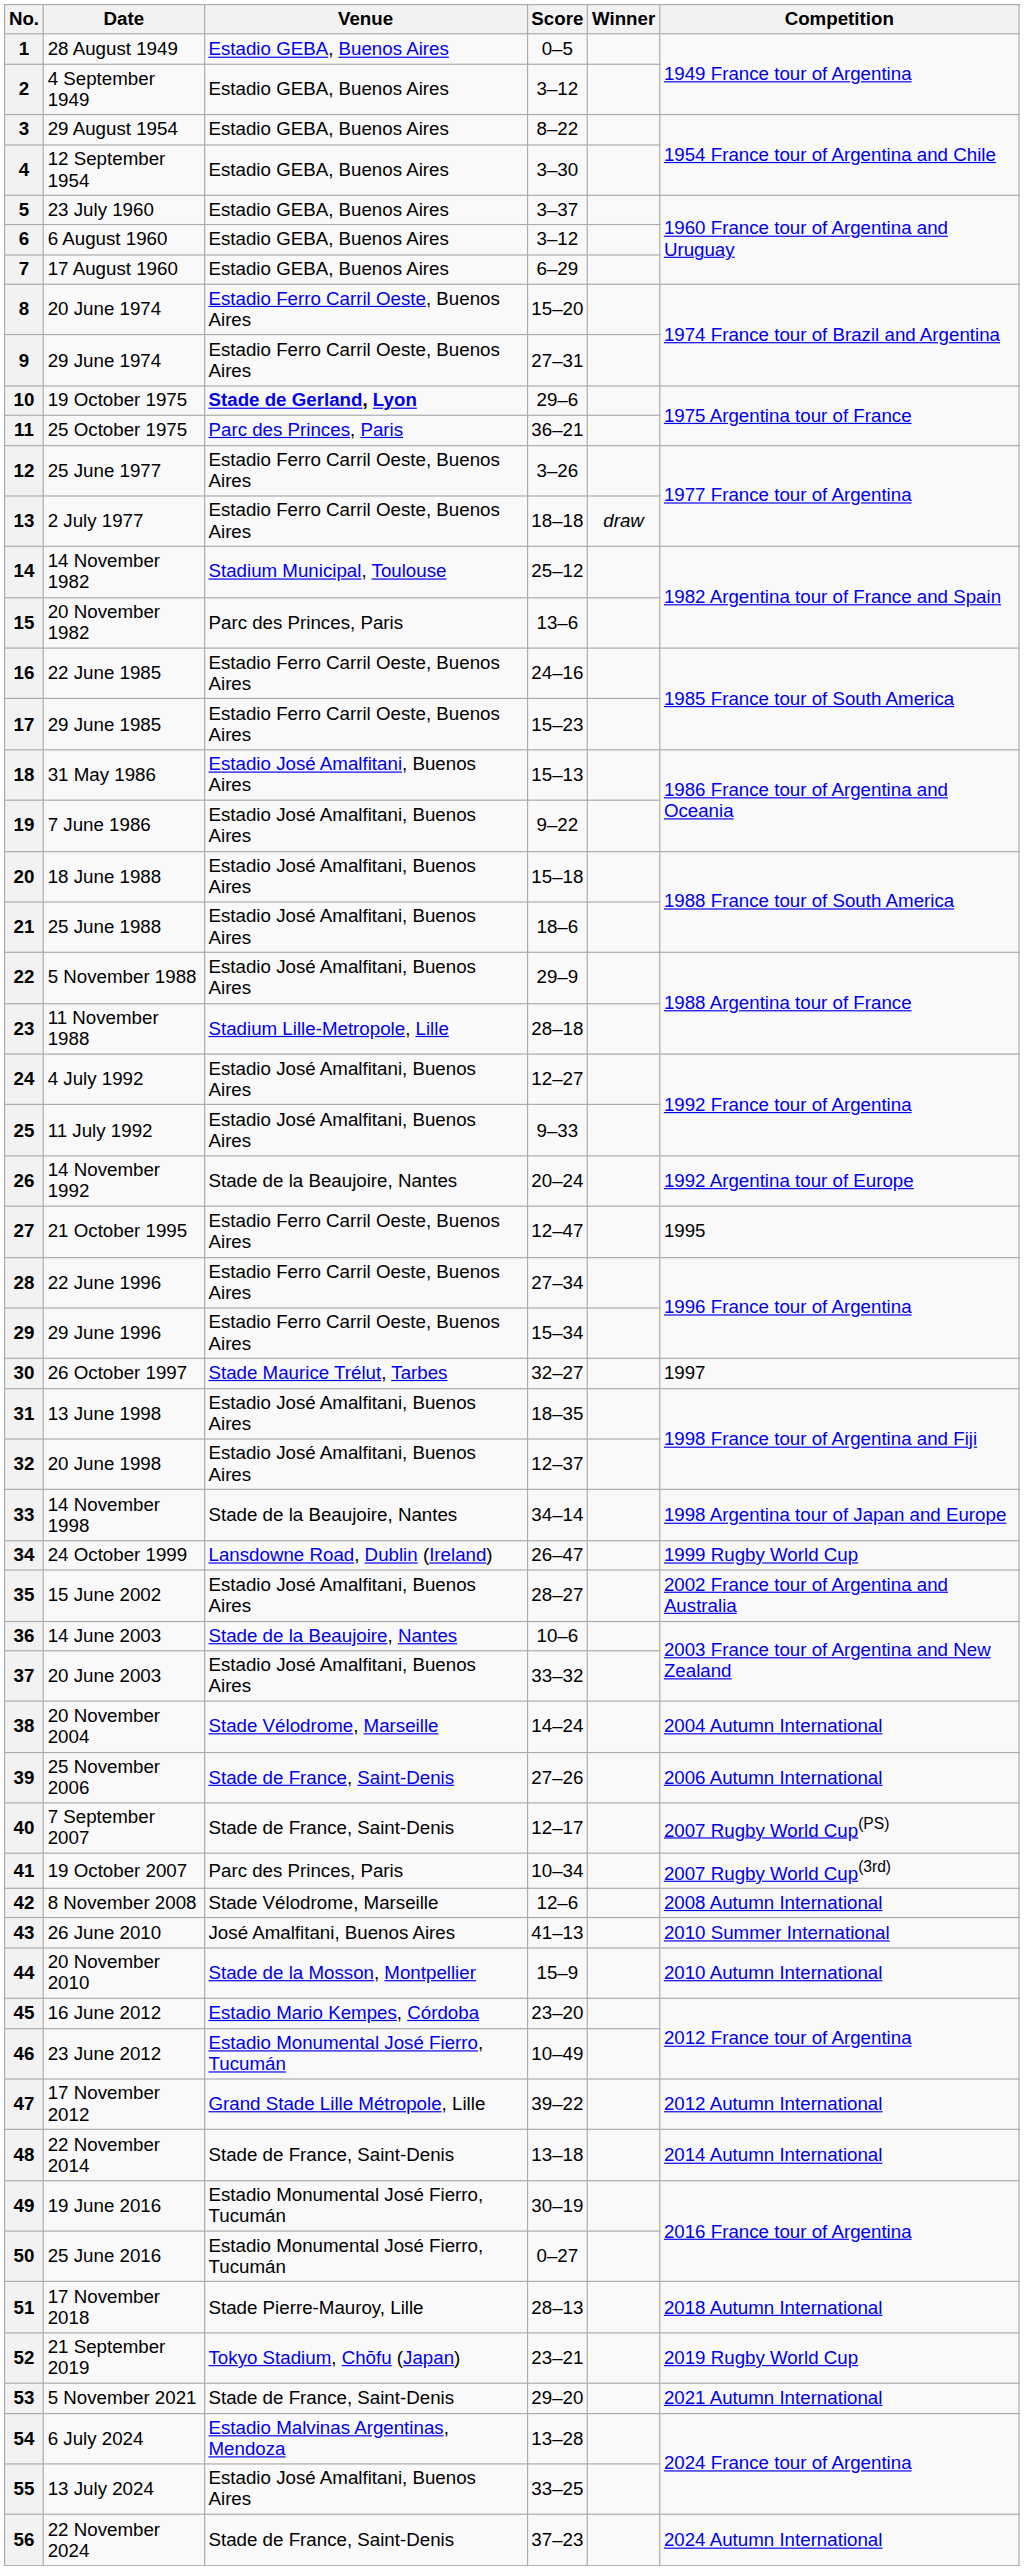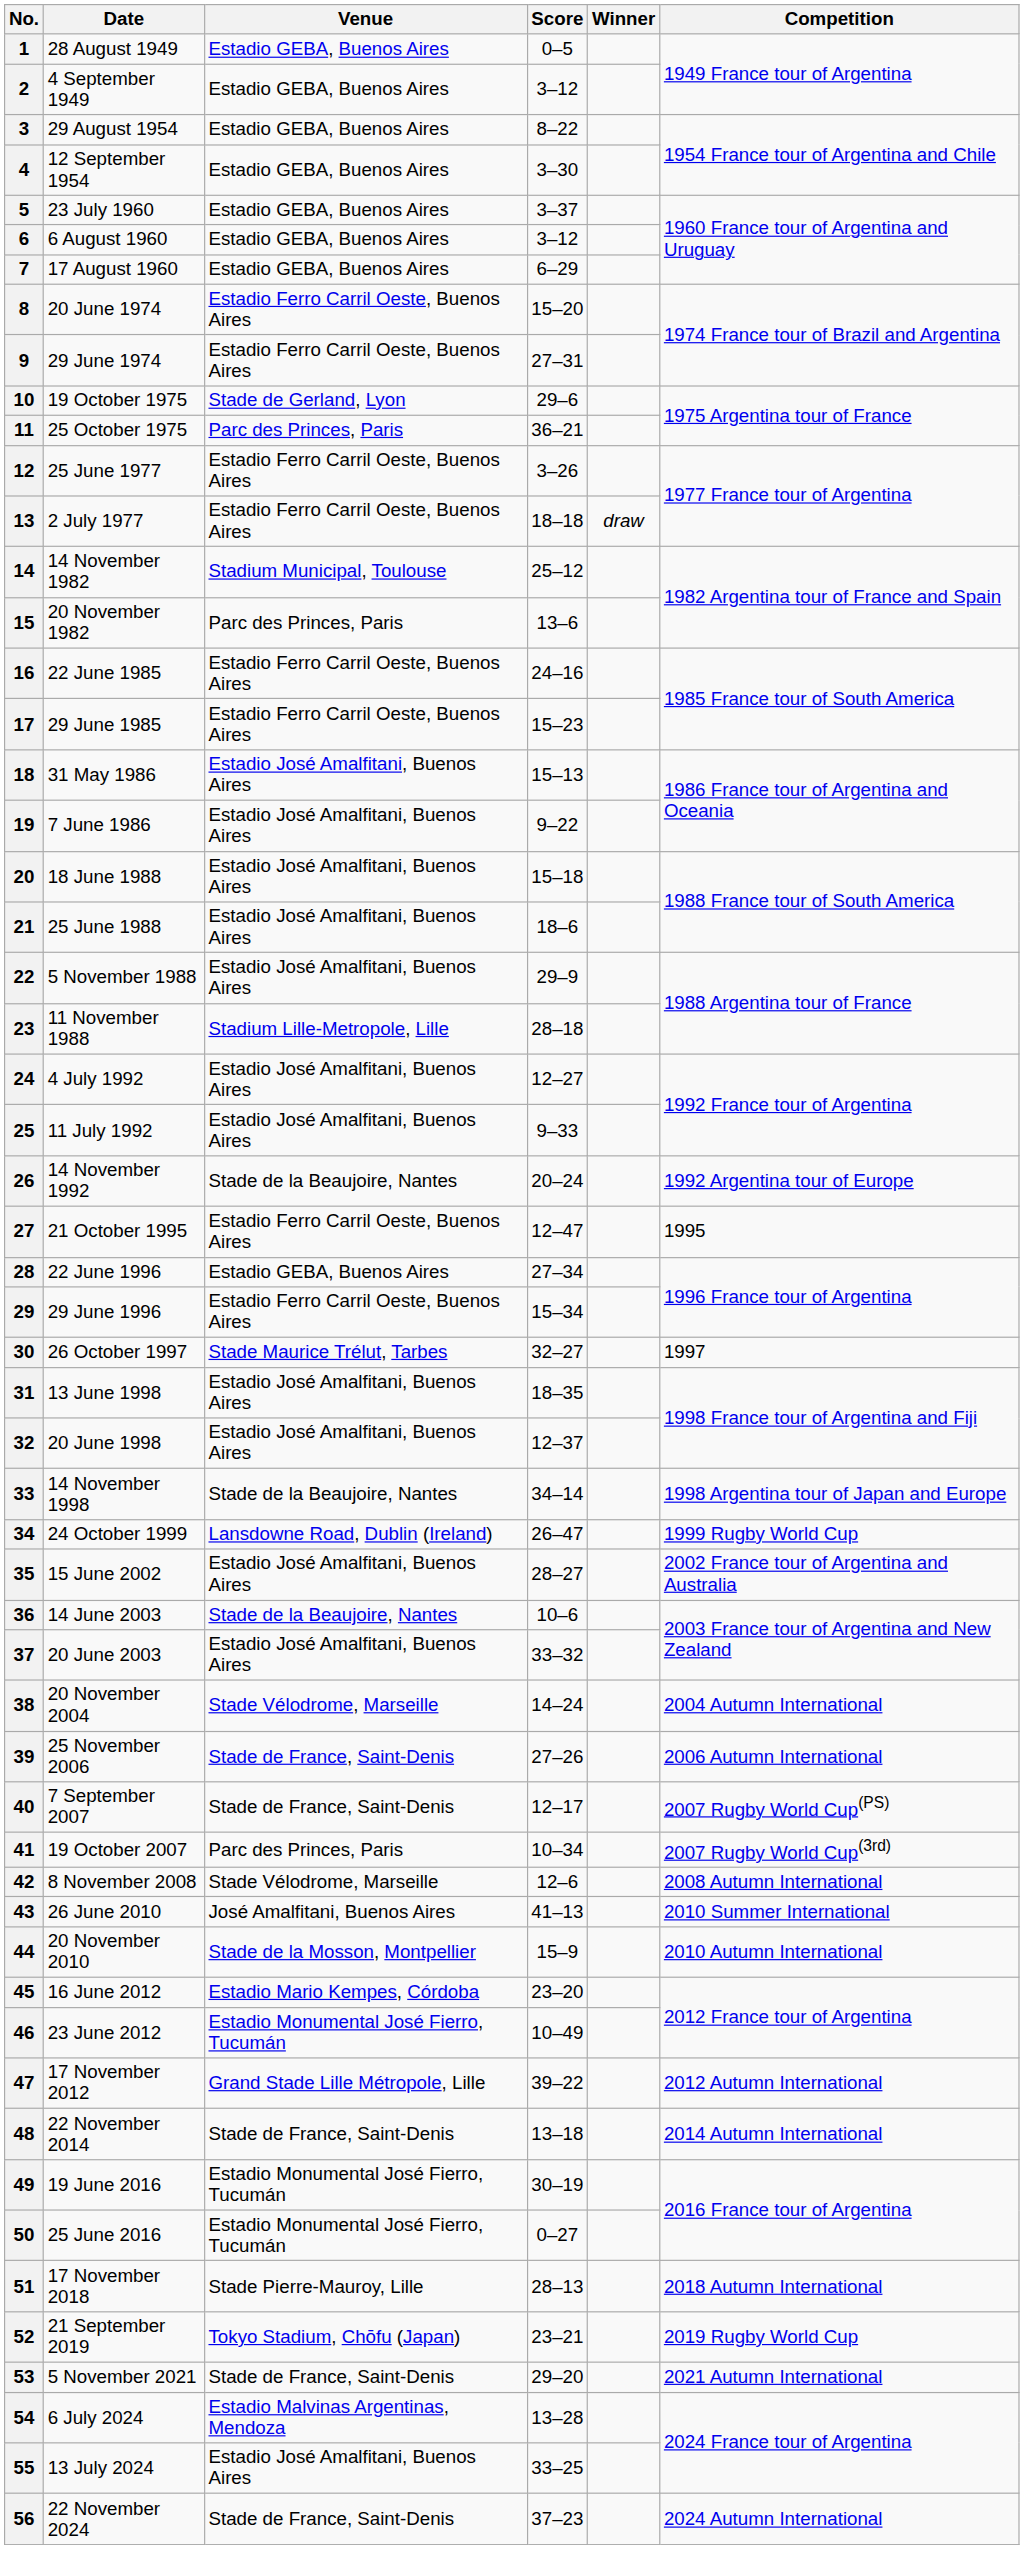 <table class="wikitable">
 <tr>
 <th>No.</th>
 <th>Date</th>
 <th>Venue</th>
 <th>Score</th>
 <th>Winner</th>
 <th>Competition</th>
 </tr>
 <tr>
 <th>1</th>
 <td>28 August 1949</td>
 <td><a href='#'>Estadio GEBA</a>, <a href='#'>Buenos Aires</a></td>
 <td align="center">0–5</td>
 <td></td>
 <td rowspan=2><a href='#'>1949 France tour of Argentina</a></td>
 </tr>
 <tr>
 <th>2</th>
 <td>4 September 1949</td>
 <td>Estadio GEBA, Buenos Aires</td>
 <td align="center">3–12</td>
 <td></td>
 </tr>
 <tr>
 <th>3</th>
 <td>29 August 1954</td>
 <td>Estadio GEBA, Buenos Aires</td>
 <td align="center">8–22</td>
 <td></td>
 <td rowspan=2><a href='#'>1954 France tour of Argentina and Chile</a></td>
 </tr>
 <tr>
 <th>4</th>
 <td>12 September 1954</td>
 <td>Estadio GEBA, Buenos Aires</td>
 <td align="center">3–30</td>
 <td></td>
 </tr>
 <tr>
 <th>5</th>
 <td>23 July 1960</td>
 <td>Estadio GEBA, Buenos Aires</td>
 <td align="center">3–37</td>
 <td></td>
 <td rowspan=3><a href='#'>1960 France tour of Argentina and Uruguay</a></td>
 </tr>
 <tr>
 <th>6</th>
 <td>6 August 1960</td>
 <td>Estadio GEBA, Buenos Aires</td>
 <td align="center">3–12</td>
 <td></td>
 </tr>
 <tr>
 <th>7</th>
 <td>17 August 1960</td>
 <td>Estadio GEBA, Buenos Aires</td>
 <td align="center">6–29</td>
 <td></td>
 </tr>
 <tr>
 <th>8</th>
 <td>20 June 1974</td>
 <td><a href='#'>Estadio Ferro Carril Oeste</a>, Buenos Aires</td>
 <td align="center">15–20</td>
 <td></td>
 <td rowspan=2><a href='#'>1974 France tour of Brazil and Argentina</a></td>
 </tr>
 <tr>
 <th>9</th>
 <td>29 June 1974</td>
 <td>Estadio Ferro Carril Oeste, Buenos Aires</td>
 <td align="center">27–31</td>
 <td></td>
 </tr>
 <tr>
 <th>10</th>
 <td>19 October 1975</td>
-<td><strong><a href='#'>Stade de Gerland</a>, <a href='#'>Lyon</a></strong></td>
+<td><a href='#'>Stade de Gerland</a>, <a href='#'>Lyon</a></td>
 <td align="center">29–6</td>
 <td></td>
 <td rowspan=2><a href='#'>1975 Argentina tour of France</a></td>
 </tr>
 <tr>
 <th>11</th>
 <td>25 October 1975</td>
 <td><a href='#'>Parc des Princes</a>, <a href='#'>Paris</a></td>
 <td align="center">36–21</td>
 <td></td>
 </tr>
 <tr>
 <th>12</th>
 <td>25 June 1977</td>
 <td>Estadio Ferro Carril Oeste, Buenos Aires</td>
 <td align="center">3–26</td>
 <td></td>
 <td rowspan=2><a href='#'>1977 France tour of Argentina</a></td>
 </tr>
 <tr>
 <th>13</th>
 <td>2 July 1977</td>
 <td>Estadio Ferro Carril Oeste, Buenos Aires</td>
 <td align="center">18–18</td>
 <td align="center"><em>draw</em></td>
 </tr>
 <tr>
 <th>14</th>
 <td>14 November 1982</td>
 <td><a href='#'>Stadium Municipal</a>, <a href='#'>Toulouse</a></td>
 <td align="center">25–12</td>
 <td></td>
 <td rowspan=2><a href='#'>1982 Argentina tour of France and Spain</a></td>
 </tr>
 <tr>
 <th>15</th>
 <td>20 November 1982</td>
 <td>Parc des Princes, Paris</td>
 <td align="center">13–6</td>
 <td></td>
 </tr>
 <tr>
 <th>16</th>
 <td>22 June 1985</td>
 <td>Estadio Ferro Carril Oeste, Buenos Aires</td>
 <td align="center">24–16</td>
 <td></td>
 <td rowspan=2><a href='#'>1985 France tour of South America</a></td>
 </tr>
 <tr>
 <th>17</th>
 <td>29 June 1985</td>
 <td>Estadio Ferro Carril Oeste, Buenos Aires</td>
 <td align="center">15–23</td>
 <td></td>
 </tr>
 <tr>
 <th>18</th>
 <td>31 May 1986</td>
 <td><a href='#'>Estadio José Amalfitani</a>, Buenos Aires</td>
 <td align="center">15–13</td>
 <td></td>
 <td rowspan=2><a href='#'>1986 France tour of Argentina and Oceania</a></td>
 </tr>
 <tr>
 <th>19</th>
 <td>7 June 1986</td>
 <td>Estadio José Amalfitani, Buenos Aires</td>
 <td align="center">9–22</td>
 <td></td>
 </tr>
 <tr>
 <th>20</th>
 <td>18 June 1988</td>
 <td>Estadio José Amalfitani, Buenos Aires</td>
 <td align="center">15–18</td>
 <td></td>
 <td rowspan=2><a href='#'>1988 France tour of South America</a></td>
 </tr>
 <tr>
 <th>21</th>
 <td>25 June 1988</td>
 <td>Estadio José Amalfitani, Buenos Aires</td>
 <td align="center">18–6</td>
 <td></td>
 </tr>
 <tr>
 <th>22</th>
 <td>5 November 1988</td>
 <td>Estadio José Amalfitani, Buenos Aires</td>
 <td align="center">29–9</td>
 <td></td>
 <td rowspan=2><a href='#'>1988 Argentina tour of France</a></td>
 </tr>
 <tr>
 <th>23</th>
 <td>11 November 1988</td>
 <td><a href='#'>Stadium Lille-Metropole</a>, <a href='#'>Lille</a></td>
 <td align="center">28–18</td>
 <td></td>
 </tr>
 <tr>
 <th>24</th>
 <td>4 July 1992</td>
 <td>Estadio José Amalfitani, Buenos Aires</td>
 <td align="center">12–27</td>
 <td></td>
 <td rowspan=2><a href='#'>1992 France tour of Argentina</a></td>
 </tr>
 <tr>
 <th>25</th>
 <td>11 July 1992</td>
 <td>Estadio José Amalfitani, Buenos Aires</td>
 <td align="center">9–33</td>
 <td></td>
 </tr>
 <tr>
 <th>26</th>
 <td>14 November 1992</td>
 <td>Stade de la Beaujoire, Nantes</td>
 <td align="center">20–24</td>
 <td></td>
 <td><a href='#'>1992 Argentina tour of Europe</a></td>
 </tr>
 <tr>
 <th>27</th>
 <td>21 October 1995</td>
 <td>Estadio Ferro Carril Oeste, Buenos Aires</td>
 <td align="center">12–47</td>
 <td></td>
 <td>1995 </td>
 </tr>
 <tr>
 <th>28</th>
 <td>22 June 1996</td>
-<td>Estadio Ferro Carril Oeste, Buenos Aires</td>
+<td>Estadio GEBA, Buenos Aires</td>
 <td align="center">27–34</td>
 <td></td>
 <td rowspan=2><a href='#'>1996 France tour of Argentina</a></td>
 </tr>
 <tr>
 <th>29</th>
 <td>29 June 1996</td>
 <td>Estadio Ferro Carril Oeste, Buenos Aires</td>
 <td align="center">15–34</td>
 <td></td>
 </tr>
 <tr>
 <th>30</th>
 <td>26 October 1997</td>
 <td><a href='#'>Stade Maurice Trélut</a>, <a href='#'>Tarbes</a></td>
 <td align="center">32–27</td>
 <td></td>
 <td>1997 </td>
 </tr>
 <tr>
 <th>31</th>
 <td>13 June 1998</td>
 <td>Estadio José Amalfitani, Buenos Aires</td>
 <td align="center">18–35</td>
 <td></td>
 <td rowspan=2><a href='#'>1998 France tour of Argentina and Fiji</a></td>
 </tr>
 <tr>
 <th>32</th>
 <td>20 June 1998</td>
 <td>Estadio José Amalfitani, Buenos Aires</td>
 <td align="center">12–37</td>
 <td></td>
 </tr>
 <tr>
 <th>33</th>
 <td>14 November 1998</td>
 <td>Stade de la Beaujoire, Nantes</td>
 <td align="center">34–14</td>
 <td></td>
 <td><a href='#'>1998 Argentina tour of Japan and Europe</a></td>
 </tr>
 <tr>
 <th>34</th>
 <td>24 October 1999</td>
 <td><a href='#'>Lansdowne Road</a>, <a href='#'>Dublin</a> (<a href='#'>Ireland</a>)</td>
 <td align="center">26–47</td>
 <td></td>
 <td><a href='#'>1999 Rugby World Cup</a></td>
 </tr>
 <tr>
 <th>35</th>
 <td>15 June 2002</td>
 <td>Estadio José Amalfitani, Buenos Aires</td>
 <td align="center">28–27</td>
 <td></td>
 <td><a href='#'>2002 France tour of Argentina and Australia</a></td>
 </tr>
 <tr>
 <th>36</th>
 <td>14 June 2003</td>
 <td><a href='#'>Stade de la Beaujoire</a>, <a href='#'>Nantes</a></td>
 <td align="center">10–6</td>
 <td></td>
 <td rowspan=2><a href='#'>2003 France tour of Argentina and New Zealand</a></td>
 </tr>
 <tr>
 <th>37</th>
 <td>20 June 2003</td>
 <td>Estadio José Amalfitani, Buenos Aires</td>
 <td align="center">33–32</td>
 <td></td>
 </tr>
 <tr>
 <th>38</th>
 <td>20 November 2004</td>
 <td><a href='#'>Stade Vélodrome</a>, <a href='#'>Marseille</a></td>
 <td align="center">14–24</td>
 <td></td>
 <td><a href='#'>2004 Autumn International</a></td>
 </tr>
 <tr>
 <th>39</th>
 <td>25 November 2006</td>
 <td><a href='#'>Stade de France</a>, <a href='#'>Saint-Denis</a></td>
 <td align="center">27–26</td>
 <td></td>
 <td><a href='#'>2006 Autumn International</a></td>
 </tr>
 <tr>
 <th>40</th>
 <td>7 September 2007</td>
 <td>Stade de France, Saint-Denis</td>
 <td align="center">12–17</td>
 <td></td>
 <td><a href='#'>2007 Rugby World Cup</a><sup>(PS)</sup></td>
 </tr>
 <tr>
 <th>41</th>
 <td>19 October 2007</td>
 <td>Parc des Princes, Paris</td>
 <td align="center">10–34</td>
 <td></td>
 <td><a href='#'>2007 Rugby World Cup</a><sup>(3rd)</sup></td>
 </tr>
 <tr>
 <th>42</th>
 <td>8 November 2008</td>
 <td>Stade Vélodrome, Marseille</td>
 <td align="center">12–6</td>
 <td></td>
 <td><a href='#'>2008 Autumn International</a></td>
 </tr>
 <tr>
 <th>43</th>
 <td>26 June 2010</td>
 <td>José Amalfitani, Buenos Aires</td>
 <td align="center">41–13</td>
 <td></td>
 <td><a href='#'>2010 Summer International</a></td>
 </tr>
 <tr>
 <th>44</th>
 <td>20 November 2010</td>
 <td><a href='#'>Stade de la Mosson</a>, <a href='#'>Montpellier</a></td>
 <td align="center">15–9</td>
 <td></td>
 <td><a href='#'>2010 Autumn International</a></td>
 </tr>
 <tr>
 <th>45</th>
 <td>16 June 2012</td>
 <td><a href='#'>Estadio Mario Kempes</a>, <a href='#'>Córdoba</a></td>
 <td align="center">23–20</td>
 <td></td>
 <td rowspan=2><a href='#'>2012 France tour of Argentina</a></td>
 </tr>
 <tr>
 <th>46</th>
 <td>23 June 2012</td>
 <td><a href='#'>Estadio Monumental José Fierro</a>, <a href='#'>Tucumán</a></td>
 <td align="center">10–49</td>
 <td></td>
 </tr>
 <tr>
 <th>47</th>
 <td>17 November 2012</td>
 <td><a href='#'>Grand Stade Lille Métropole</a>, Lille</td>
 <td align="center">39–22</td>
 <td></td>
 <td><a href='#'>2012 Autumn International</a></td>
 </tr>
 <tr>
 <th>48</th>
 <td>22 November 2014</td>
 <td>Stade de France, Saint-Denis</td>
 <td align="center">13–18</td>
 <td></td>
 <td><a href='#'>2014 Autumn International</a></td>
 </tr>
 <tr>
 <th>49</th>
 <td>19 June 2016</td>
 <td>Estadio Monumental José Fierro, Tucumán</td>
 <td align="center">30–19</td>
 <td></td>
 <td rowspan=2><a href='#'>2016 France tour of Argentina</a></td>
 </tr>
 <tr>
 <th>50</th>
 <td>25 June 2016</td>
 <td>Estadio Monumental José Fierro, Tucumán</td>
 <td align="center">0–27</td>
 <td></td>
 </tr>
 <tr>
 <th>51</th>
 <td>17 November 2018</td>
 <td>Stade Pierre-Mauroy, Lille</td>
 <td align="center">28–13</td>
 <td></td>
 <td><a href='#'>2018 Autumn International</a></td>
 </tr>
 <tr>
 <th>52</th>
 <td>21 September 2019</td>
 <td><a href='#'>Tokyo Stadium</a>, <a href='#'>Chōfu</a> (<a href='#'>Japan</a>)</td>
 <td align="center">23–21</td>
 <td></td>
 <td><a href='#'>2019 Rugby World Cup</a></td>
 </tr>
 <tr>
 <th>53</th>
 <td>5 November 2021</td>
 <td>Stade de France, Saint-Denis</td>
 <td align="center">29–20</td>
 <td></td>
 <td><a href='#'>2021 Autumn International</a></td>
 </tr>
 <tr>
 <th>54</th>
 <td>6 July 2024</td>
 <td><a href='#'>Estadio Malvinas Argentinas</a>, <a href='#'>Mendoza</a></td>
 <td align="center">13–28</td>
 <td></td>
 <td rowspan=2><a href='#'>2024 France tour of Argentina</a></td>
 </tr>
 <tr>
 <th>55</th>
 <td>13 July 2024</td>
 <td>Estadio José Amalfitani, Buenos Aires</td>
 <td align="center">33–25</td>
 <td></td>
 </tr>
 <tr>
 <th>56</th>
 <td>22 November 2024</td>
 <td>Stade de France, Saint-Denis</td>
 <td align="center">37–23</td>
 <td></td>
 <td><a href='#'>2024 Autumn International</a></td>
 </tr>
 </table>
